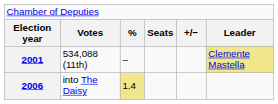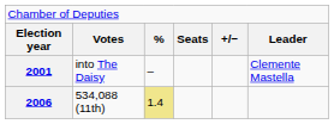 <table class="wikitable" style="width:50%; border:1px #aaf solid;">
 <tr>
 <td colspan=7><a href='#'>Chamber of Deputies</a></td>
 </tr>
 <tr>
 <th style="width:13%;">Election year</th>
 <th style="width:16%;">Votes</th>
 <th width=6%>%</th>
 <th width=1%>Seats</th>
 <th width=8%>+/−</th>
 <th style="width:18%;">Leader</th>
 </tr>
 <tr>
 <th><a href='#'>2001</a></th>
-<td>534,088 (11th)</td>
+<td>into <a href='#'>The Daisy</a></td>
 <td>–</td>
 <td></td>
 <td></td>
-<td style="background: khaki;"><a href='#'>Clemente Mastella</a></td>
+<td><a href='#'>Clemente Mastella</a></td>
 </tr>
 <tr>
 <th><a href='#'>2006</a></th>
-<td>into <a href='#'>The Daisy</a></td>
+<td>534,088 (11th)</td>
 <td style="background: khaki;">1.4</td>
 <td></td>
 <td></td>
 <td></td>
 </tr>
 </table>
